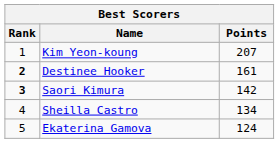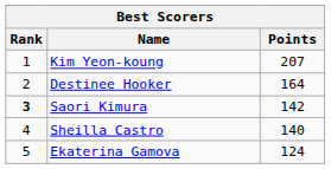 <table class="wikitable" style="margin:0.5em auto;width=480;font-size:90%">
 <tr>
 <th colspan="3">Best Scorers</th>
 </tr>
 <tr>
 <th width=30>Rank</th>
 <th width=180>Name</th>
 <th width=50>Points</th>
 </tr>
 <tr>
 <td align=center>1</td>
 <td> <a href='#'>Kim Yeon-koung</a></td>
 <td align=center>207</td>
 </tr>
 <tr>
-<td align=center><strong>2</strong></td>
+<td align=center>2</td>
 <td> <a href='#'>Destinee Hooker</a></td>
-<td align=center>161</td>
+<td align=center>164</td>
 </tr>
 <tr>
 <td align=center><strong>3</strong></td>
 <td> <a href='#'>Saori Kimura</a></td>
 <td align=center>142</td>
 </tr>
 <tr>
 <td align=center>4</td>
 <td> <a href='#'>Sheilla Castro</a></td>
-<td align=center>134</td>
+<td align=center>140</td>
 </tr>
 <tr>
 <td align=center>5</td>
 <td> <a href='#'>Ekaterina Gamova</a></td>
 <td align=center>124</td>
 </tr>
 </table>
